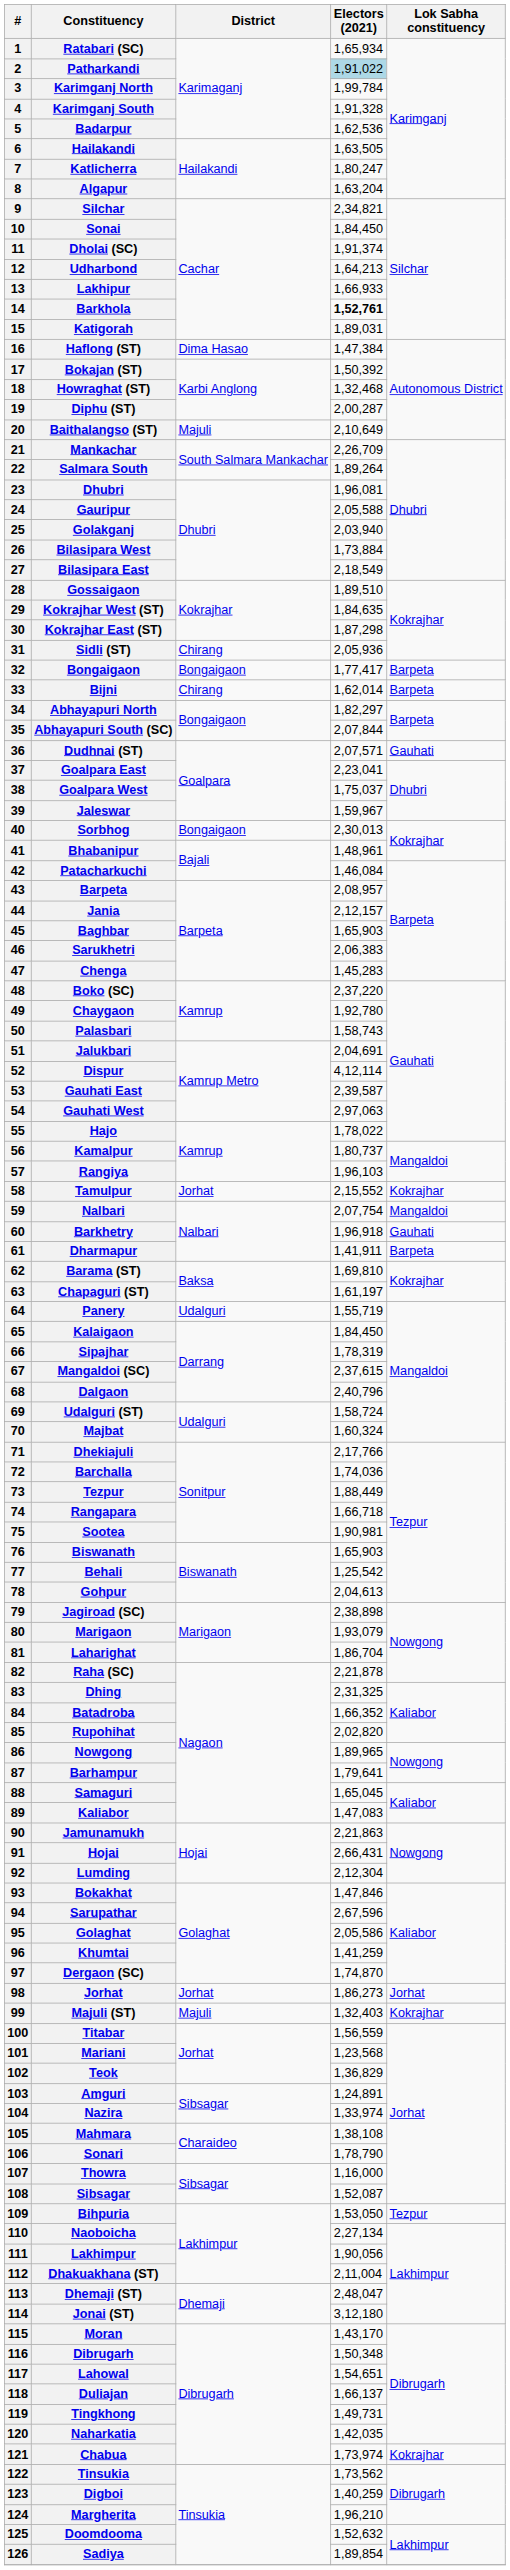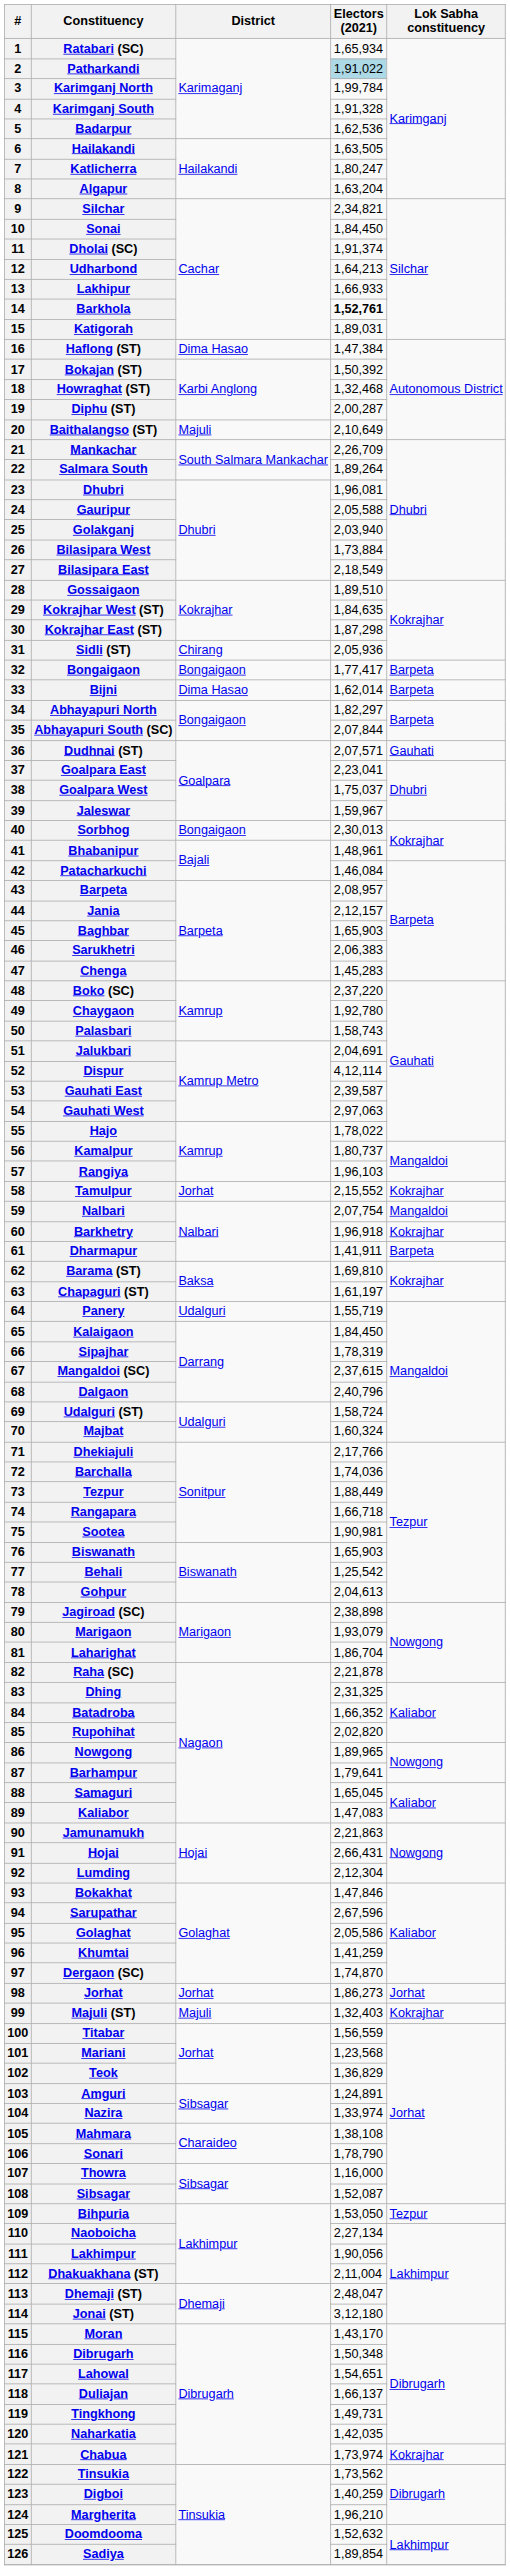 <table class="wikitable sortable">
 <tr>
 <th>#</th>
 <th>Constituency</th>
 <th>District</th>
 <th data-sort-type=number>Electors<br>(2021)</th>
 <th>Lok Sabha<br>constituency</th>
 </tr>
 <tr>
 <th>1</th>
 <th><a href='#'>Ratabari</a>  (SC)</th>
 <td rowspan="5"><a href='#'>Karimaganj</a></td>
 <td>1,65,934</td>
 <td rowspan="8"><a href='#'>Karimganj</a></td>
 </tr>
 <tr>
 <th>2</th>
 <th><a href='#'>Patharkandi</a></th>
 <td style="background: lightblue;">1,91,022</td>
 </tr>
 <tr>
 <th>3</th>
 <th><a href='#'>Karimganj North</a></th>
 <td>1,99,784</td>
 </tr>
 <tr>
 <th>4</th>
 <th><a href='#'>Karimganj South</a></th>
 <td>1,91,328</td>
 </tr>
 <tr>
 <th>5</th>
 <th><a href='#'>Badarpur</a></th>
 <td>1,62,536</td>
 </tr>
 <tr>
 <th>6</th>
 <th><a href='#'>Hailakandi</a></th>
 <td rowspan="3"><a href='#'>Hailakandi</a></td>
 <td>1,63,505</td>
 </tr>
 <tr>
 <th>7</th>
 <th><a href='#'>Katlicherra</a></th>
 <td>1,80,247</td>
 </tr>
 <tr>
 <th>8</th>
 <th><a href='#'>Algapur</a></th>
 <td>1,63,204</td>
 </tr>
 <tr>
 <th>9</th>
 <th><a href='#'>Silchar</a></th>
 <td rowspan="7"><a href='#'>Cachar</a></td>
 <td>2,34,821</td>
 <td rowspan="7"><a href='#'>Silchar</a></td>
 </tr>
 <tr>
 <th>10</th>
 <th><a href='#'>Sonai</a></th>
 <td>1,84,450</td>
 </tr>
 <tr>
 <th>11</th>
 <th><a href='#'>Dholai</a>  (SC)</th>
 <td>1,91,374</td>
 </tr>
 <tr>
 <th>12</th>
 <th><a href='#'>Udharbond</a></th>
 <td>1,64,213</td>
 </tr>
 <tr>
 <th>13</th>
 <th><a href='#'>Lakhipur</a></th>
 <td>1,66,933</td>
 </tr>
 <tr>
 <th>14</th>
 <th><a href='#'>Barkhola</a></th>
 <td><strong>1,52,761</strong></td>
 </tr>
 <tr>
 <th>15</th>
 <th><a href='#'>Katigorah</a></th>
 <td>1,89,031</td>
 </tr>
 <tr>
 <th>16</th>
 <th><a href='#'>Haflong</a>  (ST)</th>
 <td><a href='#'>Dima Hasao</a></td>
 <td>1,47,384</td>
 <td rowspan="5"><a href='#'>Autonomous District</a></td>
 </tr>
 <tr>
 <th>17</th>
 <th><a href='#'>Bokajan</a>  (ST)</th>
 <td rowspan="3"><a href='#'>Karbi Anglong</a></td>
 <td>1,50,392</td>
 </tr>
 <tr>
 <th>18</th>
 <th><a href='#'>Howraghat</a>  (ST)</th>
 <td>1,32,468</td>
 </tr>
 <tr>
 <th>19</th>
 <th><a href='#'>Diphu</a>  (ST)</th>
 <td>2,00,287</td>
 </tr>
 <tr>
 <th>20</th>
 <th><a href='#'>Baithalangso</a>  (ST)</th>
 <td><a href='#'>Majuli</a></td>
 <td>2,10,649</td>
 </tr>
 <tr>
 <th>21</th>
 <th><a href='#'>Mankachar</a></th>
 <td rowspan="2"><a href='#'>South Salmara Mankachar</a></td>
 <td>2,26,709</td>
 <td rowspan="7"><a href='#'>Dhubri</a></td>
 </tr>
 <tr>
 <th>22</th>
 <th><a href='#'>Salmara South</a></th>
 <td>1,89,264</td>
 </tr>
 <tr>
 <th>23</th>
 <th><a href='#'>Dhubri</a></th>
 <td rowspan="5"><a href='#'>Dhubri</a></td>
 <td>1,96,081</td>
 </tr>
 <tr>
 <th>24</th>
 <th><a href='#'>Gauripur</a></th>
 <td>2,05,588</td>
 </tr>
 <tr>
 <th>25</th>
 <th><a href='#'>Golakganj</a></th>
 <td>2,03,940</td>
 </tr>
 <tr>
 <th>26</th>
 <th><a href='#'>Bilasipara West</a></th>
 <td>1,73,884</td>
 </tr>
 <tr>
 <th>27</th>
 <th><a href='#'>Bilasipara East</a></th>
 <td>2,18,549</td>
 </tr>
 <tr>
 <th>28</th>
 <th><a href='#'>Gossaigaon</a></th>
 <td rowspan="3"><a href='#'>Kokrajhar</a></td>
 <td>1,89,510</td>
 <td rowspan="4"><a href='#'>Kokrajhar</a></td>
 </tr>
 <tr>
 <th>29</th>
 <th><a href='#'>Kokrajhar West</a>  (ST)</th>
 <td>1,84,635</td>
 </tr>
 <tr>
 <th>30</th>
 <th><a href='#'>Kokrajhar East</a>  (ST)</th>
 <td>1,87,298</td>
 </tr>
 <tr>
 <th>31</th>
 <th><a href='#'>Sidli</a>  (ST)</th>
 <td><a href='#'>Chirang</a></td>
 <td>2,05,936</td>
 </tr>
 <tr>
 <th>32</th>
 <th><a href='#'>Bongaigaon</a></th>
 <td><a href='#'>Bongaigaon</a></td>
 <td>1,77,417</td>
 <td><a href='#'>Barpeta</a></td>
 </tr>
 <tr>
 <th>33</th>
 <th><a href='#'>Bijni</a></th>
-<td><a href='#'>Chirang</a></td>
+<td><a href='#'>Dima Hasao</a></td>
 <td>1,62,014</td>
 <td><a href='#'>Barpeta</a></td>
 </tr>
 <tr>
 <th>34</th>
 <th><a href='#'>Abhayapuri North</a></th>
 <td rowspan="2"><a href='#'>Bongaigaon</a></td>
 <td>1,82,297</td>
 <td rowspan="2"><a href='#'>Barpeta</a></td>
 </tr>
 <tr>
 <th>35</th>
 <th><a href='#'>Abhayapuri South</a>  (SC)</th>
 <td>2,07,844</td>
 </tr>
 <tr>
 <th>36</th>
 <th><a href='#'>Dudhnai</a>  (ST)</th>
 <td rowspan="4"><a href='#'>Goalpara</a></td>
 <td>2,07,571</td>
 <td><a href='#'>Gauhati</a></td>
 </tr>
 <tr>
 <th>37</th>
 <th><a href='#'>Goalpara East</a></th>
 <td>2,23,041</td>
 <td rowspan="3"><a href='#'>Dhubri</a></td>
 </tr>
 <tr>
 <th>38</th>
 <th><a href='#'>Goalpara West</a></th>
 <td>1,75,037</td>
 </tr>
 <tr>
 <th>39</th>
 <th><a href='#'>Jaleswar</a></th>
 <td>1,59,967</td>
 </tr>
 <tr>
 <th>40</th>
 <th><a href='#'>Sorbhog</a></th>
 <td><a href='#'>Bongaigaon</a></td>
 <td>2,30,013</td>
 <td rowspan="2"><a href='#'>Kokrajhar</a></td>
 </tr>
 <tr>
 <th>41</th>
 <th><a href='#'>Bhabanipur</a></th>
 <td rowspan="2"><a href='#'>Bajali</a></td>
 <td>1,48,961</td>
 </tr>
 <tr>
 <th>42</th>
 <th><a href='#'>Patacharkuchi</a></th>
 <td>1,46,084</td>
 <td rowspan="6"><a href='#'>Barpeta</a></td>
 </tr>
 <tr>
 <th>43</th>
 <th><a href='#'>Barpeta</a></th>
 <td rowspan="5"><a href='#'>Barpeta</a></td>
 <td>2,08,957</td>
 </tr>
 <tr>
 <th>44</th>
 <th><a href='#'>Jania</a></th>
 <td>2,12,157</td>
 </tr>
 <tr>
 <th>45</th>
 <th><a href='#'>Baghbar</a></th>
 <td>1,65,903</td>
 </tr>
 <tr>
 <th>46</th>
 <th><a href='#'>Sarukhetri</a></th>
 <td>2,06,383</td>
 </tr>
 <tr>
 <th>47</th>
 <th><a href='#'>Chenga</a></th>
 <td>1,45,283</td>
 </tr>
 <tr>
 <th>48</th>
 <th><a href='#'>Boko</a>  (SC)</th>
 <td rowspan="3"><a href='#'>Kamrup</a></td>
 <td>2,37,220</td>
 <td rowspan="8"><a href='#'>Gauhati</a></td>
 </tr>
 <tr>
 <th>49</th>
 <th><a href='#'>Chaygaon</a></th>
 <td>1,92,780</td>
 </tr>
 <tr>
 <th>50</th>
 <th><a href='#'>Palasbari</a></th>
 <td>1,58,743</td>
 </tr>
 <tr>
 <th>51</th>
 <th><a href='#'>Jalukbari</a></th>
 <td rowspan="4"><a href='#'>Kamrup Metro</a></td>
 <td>2,04,691</td>
 </tr>
 <tr>
 <th>52</th>
 <th><a href='#'>Dispur</a></th>
 <td>4,12,114</td>
 </tr>
 <tr>
 <th>53</th>
 <th><a href='#'>Gauhati East</a></th>
 <td>2,39,587</td>
 </tr>
 <tr>
 <th>54</th>
 <th><a href='#'>Gauhati West</a></th>
 <td>2,97,063</td>
 </tr>
 <tr>
 <th>55</th>
 <th><a href='#'>Hajo</a></th>
 <td rowspan="3"><a href='#'>Kamrup</a></td>
 <td>1,78,022</td>
 </tr>
 <tr>
 <th>56</th>
 <th><a href='#'>Kamalpur</a></th>
 <td>1,80,737</td>
 <td rowspan="2"><a href='#'>Mangaldoi</a></td>
 </tr>
 <tr>
 <th>57</th>
 <th><a href='#'>Rangiya</a></th>
 <td>1,96,103</td>
 </tr>
 <tr>
 <th>58</th>
 <th><a href='#'>Tamulpur</a></th>
 <td><a href='#'>Jorhat</a></td>
 <td>2,15,552</td>
 <td><a href='#'>Kokrajhar</a></td>
 </tr>
 <tr>
 <th>59</th>
 <th><a href='#'>Nalbari</a></th>
 <td rowspan="3"><a href='#'>Nalbari</a></td>
 <td>2,07,754</td>
 <td><a href='#'>Mangaldoi</a></td>
 </tr>
 <tr>
 <th>60</th>
 <th><a href='#'>Barkhetry</a></th>
 <td>1,96,918</td>
-<td><a href='#'>Gauhati</a></td>
+<td><a href='#'>Kokrajhar</a></td>
 </tr>
 <tr>
 <th>61</th>
 <th><a href='#'>Dharmapur</a></th>
 <td>1,41,911</td>
 <td><a href='#'>Barpeta</a></td>
 </tr>
 <tr>
 <th>62</th>
 <th><a href='#'>Barama</a>  (ST)</th>
 <td rowspan="2"><a href='#'>Baksa</a></td>
 <td>1,69,810</td>
 <td rowspan="2"><a href='#'>Kokrajhar</a></td>
 </tr>
 <tr>
 <th>63</th>
 <th><a href='#'>Chapaguri</a>  (ST)</th>
 <td>1,61,197</td>
 </tr>
 <tr>
 <th>64</th>
 <th><a href='#'>Panery</a></th>
 <td><a href='#'>Udalguri</a></td>
 <td>1,55,719</td>
 <td rowspan="7"><a href='#'>Mangaldoi</a></td>
 </tr>
 <tr>
 <th>65</th>
 <th><a href='#'>Kalaigaon</a></th>
 <td rowspan="4"><a href='#'>Darrang</a></td>
 <td>1,84,450</td>
 </tr>
 <tr>
 <th>66</th>
 <th><a href='#'>Sipajhar</a></th>
 <td>1,78,319</td>
 </tr>
 <tr>
 <th>67</th>
 <th><a href='#'>Mangaldoi</a>  (SC)</th>
 <td>2,37,615</td>
 </tr>
 <tr>
 <th>68</th>
 <th><a href='#'>Dalgaon</a></th>
 <td>2,40,796</td>
 </tr>
 <tr>
 <th>69</th>
 <th><a href='#'>Udalguri</a>  (ST)</th>
 <td rowspan="2"><a href='#'>Udalguri</a></td>
 <td>1,58,724</td>
 </tr>
 <tr>
 <th>70</th>
 <th><a href='#'>Majbat</a></th>
 <td>1,60,324</td>
 </tr>
 <tr>
 <th>71</th>
 <th><a href='#'>Dhekiajuli</a></th>
 <td rowspan="5"><a href='#'>Sonitpur</a></td>
 <td>2,17,766</td>
 <td rowspan="8"><a href='#'>Tezpur</a></td>
 </tr>
 <tr>
 <th>72</th>
 <th><a href='#'>Barchalla</a></th>
 <td>1,74,036</td>
 </tr>
 <tr>
 <th>73</th>
 <th><a href='#'>Tezpur</a></th>
 <td>1,88,449</td>
 </tr>
 <tr>
 <th>74</th>
 <th><a href='#'>Rangapara</a></th>
 <td>1,66,718</td>
 </tr>
 <tr>
 <th>75</th>
 <th><a href='#'>Sootea</a></th>
 <td>1,90,981</td>
 </tr>
 <tr>
 <th>76</th>
 <th><a href='#'>Biswanath</a></th>
 <td rowspan="3"><a href='#'>Biswanath</a></td>
 <td>1,65,903</td>
 </tr>
 <tr>
 <th>77</th>
 <th><a href='#'>Behali</a></th>
 <td>1,25,542</td>
 </tr>
 <tr>
 <th>78</th>
 <th><a href='#'>Gohpur</a></th>
 <td>2,04,613</td>
 </tr>
 <tr>
 <th>79</th>
 <th><a href='#'>Jagiroad</a>  (SC)</th>
 <td rowspan="3"><a href='#'>Marigaon</a></td>
 <td>2,38,898</td>
 <td rowspan="4"><a href='#'>Nowgong</a></td>
 </tr>
 <tr>
 <th>80</th>
 <th><a href='#'>Marigaon</a></th>
 <td>1,93,079</td>
 </tr>
 <tr>
 <th>81</th>
 <th><a href='#'>Laharighat</a></th>
 <td>1,86,704</td>
 </tr>
 <tr>
 <th>82</th>
 <th><a href='#'>Raha</a>  (SC)</th>
 <td rowspan="8"><a href='#'>Nagaon</a></td>
 <td>2,21,878</td>
 </tr>
 <tr>
 <th>83</th>
 <th><a href='#'>Dhing</a></th>
 <td>2,31,325</td>
 <td rowspan="3"><a href='#'>Kaliabor</a></td>
 </tr>
 <tr>
 <th>84</th>
 <th><a href='#'>Batadroba</a></th>
 <td>1,66,352</td>
 </tr>
 <tr>
 <th>85</th>
 <th><a href='#'>Rupohihat</a></th>
 <td>2,02,820</td>
 </tr>
 <tr>
 <th>86</th>
 <th><a href='#'>Nowgong</a></th>
 <td>1,89,965</td>
 <td rowspan="2"><a href='#'>Nowgong</a></td>
 </tr>
 <tr>
 <th>87</th>
 <th><a href='#'>Barhampur</a></th>
 <td>1,79,641</td>
 </tr>
 <tr>
 <th>88</th>
 <th><a href='#'>Samaguri</a></th>
 <td>1,65,045</td>
 <td rowspan="2"><a href='#'>Kaliabor</a></td>
 </tr>
 <tr>
 <th>89</th>
 <th><a href='#'>Kaliabor</a></th>
 <td>1,47,083</td>
 </tr>
 <tr>
 <th>90</th>
 <th><a href='#'>Jamunamukh</a></th>
 <td rowspan="3"><a href='#'>Hojai</a></td>
 <td>2,21,863</td>
 <td rowspan="3"><a href='#'>Nowgong</a></td>
 </tr>
 <tr>
 <th>91</th>
 <th><a href='#'>Hojai</a></th>
 <td>2,66,431</td>
 </tr>
 <tr>
 <th>92</th>
 <th><a href='#'>Lumding</a></th>
 <td>2,12,304</td>
 </tr>
 <tr>
 <th>93</th>
 <th><a href='#'>Bokakhat</a></th>
 <td rowspan="5"><a href='#'>Golaghat</a></td>
 <td>1,47,846</td>
 <td rowspan="5"><a href='#'>Kaliabor</a></td>
 </tr>
 <tr>
 <th>94</th>
 <th><a href='#'>Sarupathar</a></th>
 <td>2,67,596</td>
 </tr>
 <tr>
 <th>95</th>
 <th><a href='#'>Golaghat</a></th>
 <td>2,05,586</td>
 </tr>
 <tr>
 <th>96</th>
 <th><a href='#'>Khumtai</a></th>
 <td>1,41,259</td>
 </tr>
 <tr>
 <th>97</th>
 <th><a href='#'>Dergaon</a>  (SC)</th>
 <td>1,74,870</td>
 </tr>
 <tr>
 <th>98</th>
 <th><a href='#'>Jorhat</a></th>
 <td><a href='#'>Jorhat</a></td>
 <td>1,86,273</td>
 <td><a href='#'>Jorhat</a></td>
 </tr>
 <tr>
 <th>99</th>
 <th><a href='#'>Majuli</a>  (ST)</th>
 <td><a href='#'>Majuli</a></td>
 <td>1,32,403</td>
 <td><a href='#'>Kokrajhar</a></td>
 </tr>
 <tr>
 <th>100</th>
 <th><a href='#'>Titabar</a></th>
 <td rowspan="3"><a href='#'>Jorhat</a></td>
 <td>1,56,559</td>
 <td rowspan="9"><a href='#'>Jorhat</a></td>
 </tr>
 <tr>
 <th>101</th>
 <th><a href='#'>Mariani</a></th>
 <td>1,23,568</td>
 </tr>
 <tr>
 <th>102</th>
 <th><a href='#'>Teok</a></th>
 <td>1,36,829</td>
 </tr>
 <tr>
 <th>103</th>
 <th><a href='#'>Amguri</a></th>
 <td rowspan="2"><a href='#'>Sibsagar</a></td>
 <td>1,24,891</td>
 </tr>
 <tr>
 <th>104</th>
 <th><a href='#'>Nazira</a></th>
 <td>1,33,974</td>
 </tr>
 <tr>
 <th>105</th>
 <th><a href='#'>Mahmara</a></th>
 <td rowspan="2"><a href='#'>Charaideo</a></td>
 <td>1,38,108</td>
 </tr>
 <tr>
 <th>106</th>
 <th><a href='#'>Sonari</a></th>
 <td>1,78,790</td>
 </tr>
 <tr>
 <th>107</th>
 <th><a href='#'>Thowra</a></th>
 <td rowspan="2"><a href='#'>Sibsagar</a></td>
 <td>1,16,000</td>
 </tr>
 <tr>
 <th>108</th>
 <th><a href='#'>Sibsagar</a></th>
 <td>1,52,087</td>
 </tr>
 <tr>
 <th>109</th>
 <th><a href='#'>Bihpuria</a></th>
 <td rowspan="4"><a href='#'>Lakhimpur</a></td>
 <td>1,53,050</td>
 <td><a href='#'>Tezpur</a></td>
 </tr>
 <tr>
 <th>110</th>
 <th><a href='#'>Naoboicha</a></th>
 <td>2,27,134</td>
 <td rowspan="5"><a href='#'>Lakhimpur</a></td>
 </tr>
 <tr>
 <th>111</th>
 <th><a href='#'>Lakhimpur</a></th>
 <td>1,90,056</td>
 </tr>
 <tr>
 <th>112</th>
 <th><a href='#'>Dhakuakhana</a>  (ST)</th>
 <td>2,11,004</td>
 </tr>
 <tr>
 <th>113</th>
 <th><a href='#'>Dhemaji</a>  (ST)</th>
 <td rowspan="2"><a href='#'>Dhemaji</a></td>
 <td>2,48,047</td>
 </tr>
 <tr>
 <th>114</th>
 <th><a href='#'>Jonai</a>  (ST)</th>
 <td>3,12,180</td>
 </tr>
 <tr>
 <th>115</th>
 <th><a href='#'>Moran</a></th>
 <td rowspan="7"><a href='#'>Dibrugarh</a></td>
 <td>1,43,170</td>
 <td rowspan="6"><a href='#'>Dibrugarh</a></td>
 </tr>
 <tr>
 <th>116</th>
 <th><a href='#'>Dibrugarh</a></th>
 <td>1,50,348</td>
 </tr>
 <tr>
 <th>117</th>
 <th><a href='#'>Lahowal</a></th>
 <td>1,54,651</td>
 </tr>
 <tr>
 <th>118</th>
 <th><a href='#'>Duliajan</a></th>
 <td>1,66,137</td>
 </tr>
 <tr>
 <th>119</th>
 <th><a href='#'>Tingkhong</a></th>
 <td>1,49,731</td>
 </tr>
 <tr>
 <th>120</th>
 <th><a href='#'>Naharkatia</a></th>
 <td>1,42,035</td>
 </tr>
 <tr>
 <th>121</th>
 <th><a href='#'>Chabua</a></th>
 <td>1,73,974</td>
 <td><a href='#'>Kokrajhar</a></td>
 </tr>
 <tr>
 <th>122</th>
 <th><a href='#'>Tinsukia</a></th>
 <td rowspan="5"><a href='#'>Tinsukia</a></td>
 <td>1,73,562</td>
 <td rowspan="3"><a href='#'>Dibrugarh</a></td>
 </tr>
 <tr>
 <th>123</th>
 <th><a href='#'>Digboi</a></th>
 <td>1,40,259</td>
 </tr>
 <tr>
 <th>124</th>
 <th><a href='#'>Margherita</a></th>
 <td>1,96,210</td>
 </tr>
 <tr>
 <th>125</th>
 <th><a href='#'>Doomdooma</a></th>
 <td>1,52,632</td>
 <td rowspan="2"><a href='#'>Lakhimpur</a></td>
 </tr>
 <tr>
 <th>126</th>
 <th><a href='#'>Sadiya</a></th>
 <td>1,89,854</td>
 </tr>
 <tr>
 </tr>
 </table>
